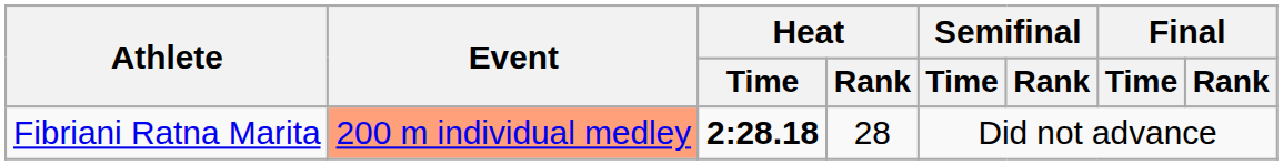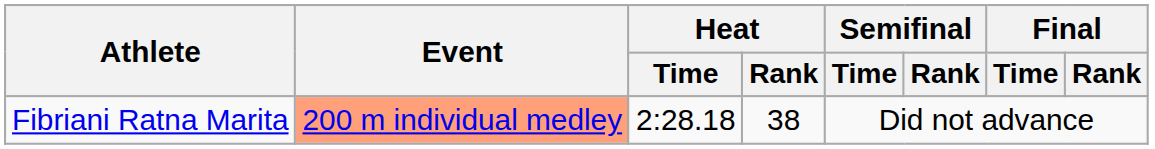 <table class=wikitable style="font-size:90%">
 <tr>
 <th rowspan="2">Athlete</th>
 <th rowspan="2">Event</th>
 <th colspan="2">Heat</th>
 <th colspan="2">Semifinal</th>
 <th colspan="2">Final</th>
 </tr>
 <tr style="font-size:95%">
 <th>Time</th>
 <th>Rank</th>
 <th>Time</th>
 <th>Rank</th>
 <th>Time</th>
 <th>Rank</th>
 </tr>
 <tr align=center>
 <td align=left><a href='#'>Fibriani Ratna Marita</a></td>
 <td align=left style="background: lightsalmon;"><a href='#'>200 m individual medley</a></td>
-<td><strong>2:28.18</strong></td>
-<td>28</td>
+<td>2:28.18</td>
+<td>38</td>
 <td colspan=4>Did not advance</td>
 </tr>
 </table>
